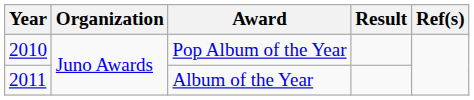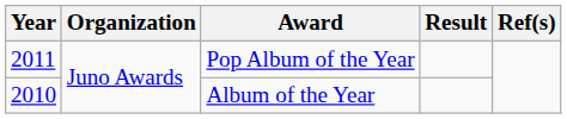 <table class="wikitable plainrowheaders">
 <tr align=center>
 <th scope="col">Year</th>
 <th scope="col">Organization</th>
 <th scope="col">Award</th>
 <th scope="col">Result</th>
 <th scope="col">Ref(s)</th>
 </tr>
 <tr>
-<td><a href='#'>2010</a></td>
+<td><a href='#'>2011</a></td>
 <td rowspan="2"><a href='#'>Juno Awards</a></td>
 <td><a href='#'>Pop Album of the Year</a></td>
 <td></td>
 <td style="text-align:center;" rowspan="2"></td>
 </tr>
 <tr>
-<td><a href='#'>2011</a></td>
+<td><a href='#'>2010</a></td>
 <td><a href='#'>Album of the Year</a></td>
 <td></td>
 </tr>
 </table>
